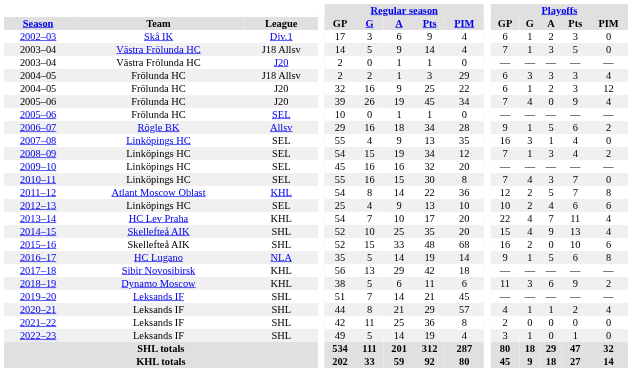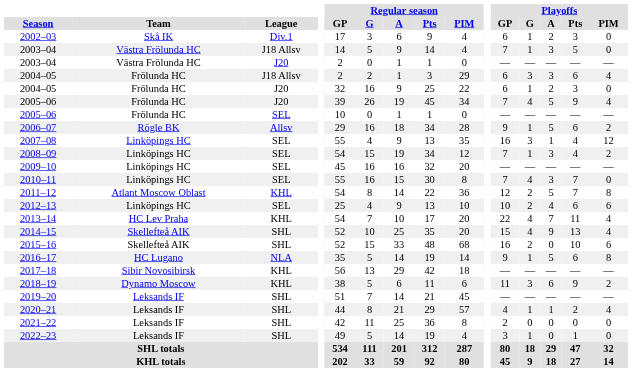 <table border="0" cellpadding="1" cellspacing="0" ID="Table3" style="text-align:center; width:60em">
 <tr bgcolor="#e0e0e0">
 <th colspan="3" bgcolor="#ffffff"> </th>
 <th rowspan="99" bgcolor="#ffffff"> </th>
 <th colspan="5"><a href='#'>Regular season</a></th>
 <th rowspan="99" bgcolor="#ffffff"> </th>
 <th colspan="5"><a href='#'>Playoffs</a></th>
 </tr>
 <tr bgcolor="#e0e0e0">
 <th><a href='#'>Season</a></th>
 <th>Team</th>
 <th>League</th>
 <th>GP</th>
 <th><a href='#'>G</a></th>
 <th><a href='#'>A</a></th>
 <th><a href='#'>Pts</a></th>
 <th><a href='#'>PIM</a></th>
 <th>GP</th>
 <th>G</th>
 <th>A</th>
 <th>Pts</th>
 <th>PIM</th>
 </tr>
 <tr>
 <td><a href='#'>2002–03</a></td>
 <td><a href='#'>Skå IK</a></td>
 <td><a href='#'>Div.1</a></td>
 <td>17</td>
 <td>3</td>
 <td>6</td>
 <td>9</td>
 <td>4</td>
 <td>6</td>
 <td>1</td>
 <td>2</td>
 <td>3</td>
 <td>0</td>
 </tr>
 <tr bgcolor="#f0f0f0">
 <td>2003–04</td>
 <td><a href='#'>Västra Frölunda HC</a></td>
 <td>J18 Allsv</td>
 <td>14</td>
 <td>5</td>
 <td>9</td>
 <td>14</td>
 <td>4</td>
 <td>7</td>
 <td>1</td>
 <td>3</td>
 <td>5</td>
 <td>0</td>
 </tr>
 <tr>
 <td>2003–04</td>
 <td>Västra Frölunda HC</td>
 <td><a href='#'>J20</a></td>
 <td>2</td>
 <td>0</td>
 <td>1</td>
 <td>1</td>
 <td>0</td>
 <td>—</td>
 <td>—</td>
 <td>—</td>
 <td>—</td>
 <td>—</td>
 </tr>
 <tr bgcolor="#f0f0f0">
 <td>2004–05</td>
 <td>Frölunda HC</td>
 <td>J18 Allsv</td>
 <td>2</td>
 <td>2</td>
 <td>1</td>
 <td>3</td>
 <td>29</td>
 <td>6</td>
 <td>3</td>
 <td>3</td>
-<td>3</td>
+<td>6</td>
 <td>4</td>
 </tr>
 <tr>
 <td>2004–05</td>
 <td>Frölunda HC</td>
 <td>J20</td>
 <td>32</td>
 <td>16</td>
 <td>9</td>
 <td>25</td>
 <td>22</td>
 <td>6</td>
 <td>1</td>
 <td>2</td>
 <td>3</td>
-<td>12</td>
+<td>0</td>
 </tr>
 <tr bgcolor="#f0f0f0">
 <td>2005–06</td>
 <td>Frölunda HC</td>
 <td>J20</td>
 <td>39</td>
 <td>26</td>
 <td>19</td>
 <td>45</td>
 <td>34</td>
 <td>7</td>
 <td>4</td>
-<td>0</td>
+<td>5</td>
 <td>9</td>
 <td>4</td>
 </tr>
 <tr>
 <td><a href='#'>2005–06</a></td>
 <td>Frölunda HC</td>
 <td><a href='#'>SEL</a></td>
 <td>10</td>
 <td>0</td>
 <td>1</td>
 <td>1</td>
 <td>0</td>
 <td>—</td>
 <td>—</td>
 <td>—</td>
 <td>—</td>
 <td>—</td>
 </tr>
 <tr bgcolor="#f0f0f0">
 <td><a href='#'>2006–07</a></td>
 <td><a href='#'>Rögle BK</a></td>
 <td><a href='#'>Allsv</a></td>
 <td>29</td>
 <td>16</td>
 <td>18</td>
 <td>34</td>
 <td>28</td>
 <td>9</td>
 <td>1</td>
 <td>5</td>
 <td>6</td>
 <td>2</td>
 </tr>
 <tr>
 <td><a href='#'>2007–08</a></td>
 <td><a href='#'>Linköpings HC</a></td>
 <td>SEL</td>
 <td>55</td>
 <td>4</td>
 <td>9</td>
 <td>13</td>
 <td>35</td>
 <td>16</td>
 <td>3</td>
 <td>1</td>
 <td>4</td>
-<td>0</td>
+<td>12</td>
 </tr>
 <tr bgcolor="#f0f0f0">
 <td><a href='#'>2008–09</a></td>
 <td>Linköpings HC</td>
 <td>SEL</td>
 <td>54</td>
 <td>15</td>
 <td>19</td>
 <td>34</td>
 <td>12</td>
 <td>7</td>
 <td>1</td>
 <td>3</td>
 <td>4</td>
 <td>2</td>
 </tr>
 <tr>
 <td><a href='#'>2009–10</a></td>
 <td>Linköpings HC</td>
 <td>SEL</td>
 <td>45</td>
 <td>16</td>
 <td>16</td>
 <td>32</td>
 <td>20</td>
 <td>—</td>
 <td>—</td>
 <td>—</td>
 <td>—</td>
 <td>—</td>
 </tr>
 <tr bgcolor="#f0f0f0">
 <td><a href='#'>2010–11</a></td>
 <td>Linköpings HC</td>
 <td>SEL</td>
 <td>55</td>
 <td>16</td>
 <td>15</td>
 <td>30</td>
 <td>8</td>
 <td>7</td>
 <td>4</td>
 <td>3</td>
 <td>7</td>
 <td>0</td>
 </tr>
 <tr>
 <td><a href='#'>2011–12</a></td>
 <td><a href='#'>Atlant Moscow Oblast</a></td>
 <td><a href='#'>KHL</a></td>
 <td>54</td>
 <td>8</td>
 <td>14</td>
 <td>22</td>
 <td>36</td>
 <td>12</td>
 <td>2</td>
 <td>5</td>
 <td>7</td>
 <td>8</td>
 </tr>
 <tr bgcolor="#f0f0f0">
 <td><a href='#'>2012–13</a></td>
 <td>Linköpings HC</td>
 <td>SEL</td>
 <td>25</td>
 <td>4</td>
 <td>9</td>
 <td>13</td>
 <td>10</td>
 <td>10</td>
 <td>2</td>
 <td>4</td>
 <td>6</td>
 <td>6</td>
 </tr>
 <tr>
 <td><a href='#'>2013–14</a></td>
 <td><a href='#'>HC Lev Praha</a></td>
 <td>KHL</td>
 <td>54</td>
 <td>7</td>
 <td>10</td>
 <td>17</td>
 <td>20</td>
 <td>22</td>
 <td>4</td>
 <td>7</td>
 <td>11</td>
 <td>4</td>
 </tr>
 <tr bgcolor="#f0f0f0">
 <td><a href='#'>2014–15</a></td>
 <td><a href='#'>Skellefteå AIK</a></td>
 <td>SHL</td>
 <td>52</td>
 <td>10</td>
 <td>25</td>
 <td>35</td>
 <td>20</td>
 <td>15</td>
 <td>4</td>
 <td>9</td>
 <td>13</td>
 <td>4</td>
 </tr>
 <tr>
 <td><a href='#'>2015–16</a></td>
 <td>Skellefteå AIK</td>
 <td>SHL</td>
 <td>52</td>
 <td>15</td>
 <td>33</td>
 <td>48</td>
 <td>68</td>
 <td>16</td>
 <td>2</td>
 <td>0</td>
 <td>10</td>
 <td>6</td>
 </tr>
 <tr bgcolor="#f0f0f0">
 <td><a href='#'>2016–17</a></td>
 <td><a href='#'>HC Lugano</a></td>
 <td><a href='#'>NLA</a></td>
 <td>35</td>
 <td>5</td>
 <td>14</td>
 <td>19</td>
 <td>14</td>
 <td>9</td>
 <td>1</td>
 <td>5</td>
 <td>6</td>
 <td>8</td>
 </tr>
 <tr>
 <td><a href='#'>2017–18</a></td>
 <td><a href='#'>Sibir Novosibirsk</a></td>
 <td>KHL</td>
 <td>56</td>
 <td>13</td>
 <td>29</td>
 <td>42</td>
 <td>18</td>
 <td>—</td>
 <td>—</td>
 <td>—</td>
 <td>—</td>
 <td>—</td>
 </tr>
 <tr bgcolor="#f0f0f0">
 <td><a href='#'>2018–19</a></td>
 <td><a href='#'>Dynamo Moscow</a></td>
 <td>KHL</td>
 <td>38</td>
 <td>5</td>
 <td>6</td>
 <td>11</td>
 <td>6</td>
 <td>11</td>
 <td>3</td>
 <td>6</td>
 <td>9</td>
 <td>2</td>
 </tr>
 <tr>
 <td><a href='#'>2019–20</a></td>
 <td><a href='#'>Leksands IF</a></td>
 <td>SHL</td>
 <td>51</td>
 <td>7</td>
 <td>14</td>
 <td>21</td>
 <td>45</td>
 <td>—</td>
 <td>—</td>
 <td>—</td>
 <td>—</td>
 <td>—</td>
 </tr>
 <tr bgcolor="#f0f0f0">
 <td><a href='#'>2020–21</a></td>
 <td>Leksands IF</td>
 <td>SHL</td>
 <td>44</td>
 <td>8</td>
 <td>21</td>
 <td>29</td>
 <td>57</td>
 <td>4</td>
 <td>1</td>
 <td>1</td>
 <td>2</td>
 <td>4</td>
 </tr>
 <tr>
 <td><a href='#'>2021–22</a></td>
 <td>Leksands IF</td>
 <td>SHL</td>
 <td>42</td>
 <td>11</td>
 <td>25</td>
 <td>36</td>
 <td>8</td>
 <td>2</td>
 <td>0</td>
 <td>0</td>
 <td>0</td>
 <td>0</td>
 </tr>
 <tr bgcolor="#f0f0f0">
 <td><a href='#'>2022–23</a></td>
 <td>Leksands IF</td>
 <td>SHL</td>
 <td>49</td>
 <td>5</td>
 <td>14</td>
 <td>19</td>
 <td>4</td>
 <td>3</td>
 <td>1</td>
 <td>0</td>
 <td>1</td>
 <td>0</td>
 </tr>
 <tr bgcolor="#e0e0e0">
 <th colspan="3">SHL totals</th>
 <th>534</th>
 <th>111</th>
 <th>201</th>
 <th>312</th>
 <th>287</th>
 <th>80</th>
 <th>18</th>
 <th>29</th>
 <th>47</th>
 <th>32</th>
 </tr>
 <tr bgcolor="#e0e0e0">
 <th colspan="3">KHL totals</th>
 <th>202</th>
 <th>33</th>
 <th>59</th>
 <th>92</th>
 <th>80</th>
 <th>45</th>
 <th>9</th>
 <th>18</th>
 <th>27</th>
 <th>14</th>
 </tr>
 </table>
